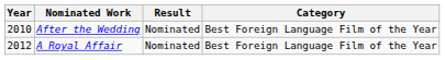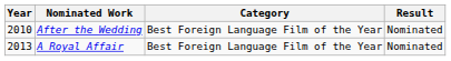 <table class="wikitable">
 <tr>
 <th>Year</th>
 <th>Nominated Work</th>
+<th>Category</th>
 <th>Result</th>
-<th>Category</th>
 </tr>
 <tr>
 <td>2010</td>
 <td><em><a href='#'>After the Wedding</a></em></td>
+<td>Best Foreign Language Film of the Year</td>
 <td>Nominated</td>
-<td>Best Foreign Language Film of the Year</td>
 </tr>
 <tr>
-<td>2012</td>
+<td>2013</td>
 <td><em><a href='#'>A Royal Affair</a></em></td>
+<td>Best Foreign Language Film of the Year</td>
 <td>Nominated</td>
-<td>Best Foreign Language Film of the Year</td>
 </tr>
 </table>
